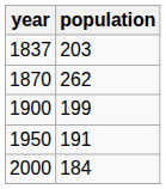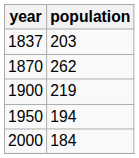 <table class="wikitable">
 <tr>
 <th>year</th>
 <th>population</th>
 </tr>
 <tr>
 <td>1837</td>
 <td>203</td>
 </tr>
 <tr>
 <td>1870</td>
 <td>262</td>
 </tr>
 <tr>
 <td>1900</td>
-<td>199</td>
+<td>219</td>
 </tr>
 <tr>
 <td>1950</td>
-<td>191</td>
+<td>194</td>
 </tr>
 <tr>
 <td>2000</td>
 <td>184</td>
 </tr>
 <tr>
 </tr>
 </table>
